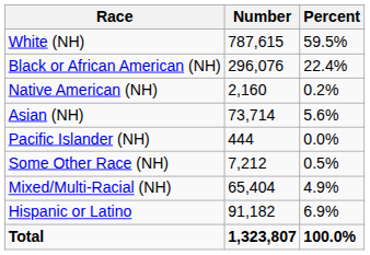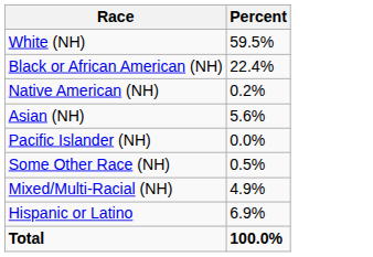 <table class="wikitable">
 <tr>
 <th>Race</th>
-<th>Number</th>
 <th>Percent</th>
 </tr>
 <tr>
 <td><a href='#'>White</a> (NH)</td>
-<td>787,615</td>
 <td>59.5%</td>
 </tr>
 <tr>
 <td><a href='#'>Black or African American</a> (NH)</td>
-<td>296,076</td>
 <td>22.4%</td>
 </tr>
 <tr>
 <td><a href='#'>Native American</a> (NH)</td>
-<td>2,160</td>
 <td>0.2%</td>
 </tr>
 <tr>
 <td><a href='#'>Asian</a> (NH)</td>
-<td>73,714</td>
 <td>5.6%</td>
 </tr>
 <tr>
 <td><a href='#'>Pacific Islander</a> (NH)</td>
-<td>444</td>
 <td>0.0%</td>
 </tr>
 <tr>
 <td><a href='#'>Some Other Race</a> (NH)</td>
-<td>7,212</td>
 <td>0.5%</td>
 </tr>
 <tr>
 <td><a href='#'>Mixed/Multi-Racial</a> (NH)</td>
-<td>65,404</td>
 <td>4.9%</td>
 </tr>
 <tr>
 <td><a href='#'>Hispanic or Latino</a></td>
-<td>91,182</td>
 <td>6.9%</td>
 </tr>
 <tr>
 <td><strong>Total</strong></td>
-<td><strong>1,323,807</strong></td>
 <td><strong>100.0%</strong></td>
 </tr>
 </table>
